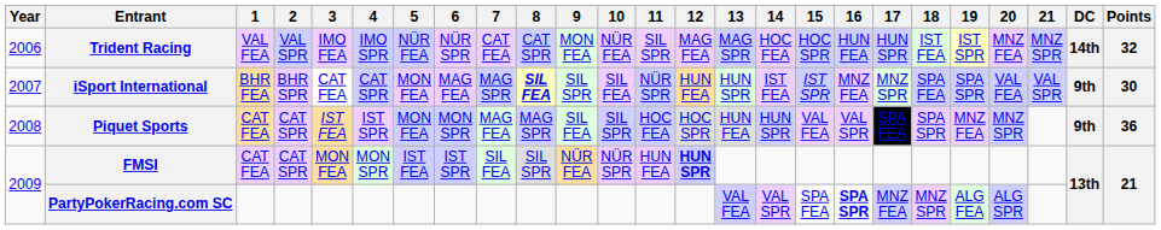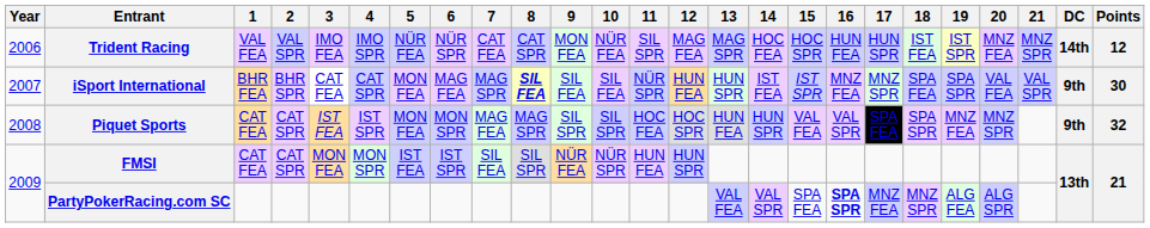 <table class="wikitable" style="text-align:center; font-size:85%">
 <tr>
 <th>Year</th>
 <th>Entrant</th>
 <th>1</th>
 <th>2</th>
 <th>3</th>
 <th>4</th>
 <th>5</th>
 <th>6</th>
 <th>7</th>
 <th>8</th>
 <th>9</th>
 <th>10</th>
 <th>11</th>
 <th>12</th>
 <th>13</th>
 <th>14</th>
 <th>15</th>
 <th>16</th>
 <th>17</th>
 <th>18</th>
 <th>19</th>
 <th>20</th>
 <th>21</th>
 <th>DC</th>
 <th>Points</th>
 </tr>
 <tr>
 <td><a href='#'>2006</a></td>
 <th nowrap><a href='#'>Trident Racing</a></th>
 <td style="background:#EFCFFF;"><a href='#'>VAL<br>FEA</a><br></td>
 <td style="background:#CFCFFF;"><a href='#'>VAL<br>SPR</a><br></td>
 <td style="background:#EFCFFF;"><a href='#'>IMO<br>FEA</a><br></td>
 <td style="background:#CFCFFF;"><a href='#'>IMO<br>SPR</a><br></td>
 <td style="background:#CFCFFF;"><a href='#'>NÜR<br>FEA</a><br></td>
 <td style="background:#EFCFFF;"><a href='#'>NÜR<br>SPR</a><br></td>
 <td style="background:#EFCFFF;"><a href='#'>CAT<br>FEA</a><br></td>
 <td style="background:#CFCFFF;"><a href='#'>CAT<br>SPR</a><br></td>
 <td style="background:#DFFFDF;"><a href='#'>MON<br>FEA</a><br></td>
 <td style="background:#EFCFFF;"><a href='#'>NÜR<br>FEA</a><br></td>
 <td style="background:#EFCFFF;"><a href='#'>SIL<br>SPR</a><br></td>
 <td style="background:#EFCFFF;"><a href='#'>MAG<br>FEA</a><br></td>
 <td style="background:#CFCFFF;"><a href='#'>MAG<br>SPR</a><br></td>
 <td style="background:#EFCFFF;"><a href='#'>HOC<br>FEA</a><br></td>
 <td style="background:#CFCFFF;"><a href='#'>HOC<br>SPR</a><br></td>
 <td style="background:#CFCFFF;"><a href='#'>HUN<br>FEA</a><br></td>
 <td style="background:#CFCFFF;"><a href='#'>HUN<br>SPR</a><br></td>
 <td style="background:#DFFFDF;"><a href='#'>IST<br>FEA</a><br></td>
 <td style="background:#FBFFBF;"><a href='#'>IST<br>SPR</a><br></td>
 <td style="background:#EFCFFF;"><a href='#'>MNZ<br>FEA</a><br></td>
 <td style="background:#CFCFFF;"><a href='#'>MNZ<br>SPR</a><br></td>
 <th>14th</th>
-<th>32</th>
+<th>12</th>
 </tr>
 <tr>
 <td><a href='#'>2007</a></td>
 <th nowrap><a href='#'>iSport International</a></th>
 <td style="background:#FFDF9F;"><a href='#'>BHR<br>FEA</a><br></td>
 <td style="background:#EFCFFF;"><a href='#'>BHR<br>SPR</a><br></td>
 <td style="background:#FFFFFF;"><a href='#'>CAT<br>FEA</a><br></td>
 <td style="background:#CFCFFF;"><a href='#'>CAT<br>SPR</a><br></td>
 <td style="background:#EFCFFF;"><a href='#'>MON<br>FEA</a><br></td>
 <td style="background:#EFCFFF;"><a href='#'>MAG<br>FEA</a><br></td>
 <td style="background:#CFCFFF;"><a href='#'>MAG<br>SPR</a><br></td>
 <td style="background:#FBFFBF;"><strong><em><a href='#'>SIL<br>FEA</a></em></strong><br></td>
-<td style="background:#DFFFDF;"><a href='#'>SIL<br>SPR</a><br></td>
+<td style="background:#DFFFDF;"><a href='#'>SIL<br>FEA</a><br></td>
 <td style="background:#EFCFFF;"><a href='#'>SIL<br>FEA</a><br></td>
 <td style="background:#CFCFFF;"><a href='#'>NÜR<br>SPR</a><br></td>
 <td style="background:#FFDF9F;"><a href='#'>HUN<br>FEA</a><br></td>
 <td style="background:#DFFFDF;"><a href='#'>HUN<br>SPR</a><br></td>
 <td style="background:#EFCFFF;"><a href='#'>IST<br>FEA</a><br></td>
 <td style="background:#CFCFFF;"><em><a href='#'>IST<br>SPR</a></em><br></td>
 <td style="background:#EFCFFF;"><a href='#'>MNZ<br>FEA</a><br></td>
 <td style="background:#DFFFDF;"><a href='#'>MNZ<br>SPR</a><br></td>
 <td style="background:#CFCFFF;"><a href='#'>SPA<br>FEA</a><br></td>
 <td style="background:#CFCFFF;"><a href='#'>SPA<br>SPR</a><br></td>
 <td style="background:#CFCFFF;"><a href='#'>VAL<br>FEA</a><br></td>
 <td style="background:#CFCFFF;"><a href='#'>VAL<br>SPR</a><br></td>
 <th>9th</th>
 <th>30</th>
 </tr>
 <tr>
 <td><a href='#'>2008</a></td>
 <th nowrap><a href='#'>Piquet Sports</a></th>
 <td style="background:#FFDF9F;"><a href='#'>CAT<br>FEA</a><br></td>
 <td style="background:#EFCFFF;"><a href='#'>CAT<br>SPR</a><br></td>
 <td style="background:#FFDF9F;"><em><a href='#'>IST<br>FEA</a></em><br></td>
 <td style="background:#EFCFFF;"><a href='#'>IST<br>SPR</a><br></td>
 <td style="background:#CFCFFF;"><a href='#'>MON<br>FEA</a><br></td>
 <td style="background:#CFCFFF;"><a href='#'>MON<br>SPR</a><br></td>
 <td style="background:#DFFFDF;"><a href='#'>MAG<br>FEA</a><br></td>
 <td style="background:#CFCFFF;"><a href='#'>MAG<br>SPR</a><br></td>
-<td style="background:#DFFFDF;"><a href='#'>SIL<br>FEA</a><br></td>
+<td style="background:#DFFFDF;"><a href='#'>SIL<br>SPR</a><br></td>
 <td style="background:#CFCFFF;"><a href='#'>SIL<br>SPR</a><br></td>
 <td style="background:#CFCFFF;"><a href='#'>HOC<br>FEA</a><br></td>
 <td style="background:#DFDFDF;"><a href='#'>HOC<br>SPR</a><br></td>
 <td style="background:#DFDFDF;"><a href='#'>HUN<br>FEA</a><br></td>
 <td style="background:#CFCFFF;"><a href='#'>HUN<br>SPR</a><br></td>
 <td style="background:#EFCFFF;"><a href='#'>VAL<br>FEA</a><br></td>
 <td style="background:#EFCFFF;"><a href='#'>VAL<br>SPR</a><br></td>
 <td style="background:#000000; color:white"><a href='#'><span>SPA<br>FEA</span></a><br></td>
 <td style="background:#EFCFFF;"><a href='#'>SPA<br>SPR</a><br></td>
 <td style="background:#EFCFFF;"><a href='#'>MNZ<br>FEA</a><br></td>
 <td style="background:#CFCFFF;"><a href='#'>MNZ<br>SPR</a><br></td>
 <td></td>
 <th>9th</th>
-<th>36</th>
+<th>32</th>
 </tr>
 <tr>
 <td rowspan=2><a href='#'>2009</a></td>
 <th nowrap><a href='#'>FMSI</a></th>
 <td style="background:#EFCFFF;"><a href='#'>CAT<br>FEA</a><br></td>
 <td style="background:#EFCFFF;"><a href='#'>CAT<br>SPR</a><br></td>
 <td style="background:#FFDF9F;"><a href='#'>MON<br>FEA</a><br></td>
 <td style="background:#DFFFDF;"><a href='#'>MON<br>SPR</a><br></td>
 <td style="background:#CFCFFF;"><a href='#'>IST<br>FEA</a><br></td>
 <td style="background:#CFCFFF;"><a href='#'>IST<br>SPR</a><br></td>
 <td style="background:#DFFFDF;"><a href='#'>SIL<br>FEA</a><br></td>
 <td style="background:#DFDFDF;"><a href='#'>SIL<br>SPR</a><br></td>
 <td style="background:#FFDF9F;"><a href='#'>NÜR<br>FEA</a><br></td>
 <td style="background:#EFCFFF;"><a href='#'>NÜR<br>SPR</a><br></td>
 <td style="background:#EFCFFF;"><a href='#'>HUN<br>FEA</a><br></td>
-<td style="background:#CFCFFF;"><strong><a href='#'>HUN<br>SPR</a><br></strong></td>
+<td style="background:#CFCFFF;"><a href='#'>HUN<br>SPR</a><br></td>
 <td></td>
 <td></td>
 <td></td>
 <td></td>
 <td></td>
 <td></td>
 <td></td>
 <td></td>
 <td></td>
 <th rowspan=2>13th</th>
 <th rowspan=2>21</th>
 </tr>
 <tr>
 <th nowrap><a href='#'>PartyPokerRacing.com SC</a></th>
 <td></td>
 <td></td>
 <td></td>
 <td></td>
 <td></td>
 <td></td>
 <td></td>
 <td></td>
 <td></td>
 <td></td>
 <td></td>
 <td></td>
 <td style="background:#CFCFFF;"><a href='#'>VAL<br>FEA</a><br></td>
 <td style="background:#EFCFFF;"><a href='#'>VAL<br>SPR</a><br></td>
 <td><a href='#'>SPA<br>FEA</a></td>
 <td><strong><a href='#'>SPA<br>SPR</a></strong></td>
 <td style="background:#CFCFFF;"><a href='#'>MNZ<br>FEA</a><br></td>
 <td style="background:#EFCFFF;"><a href='#'>MNZ<br>SPR</a><br></td>
 <td style="background:#DFFFDF;"><a href='#'>ALG<br>FEA</a><br></td>
 <td style="background:#CFCFFF;"><a href='#'>ALG<br>SPR</a><br></td>
 <td></td>
 </tr>
 </table>
